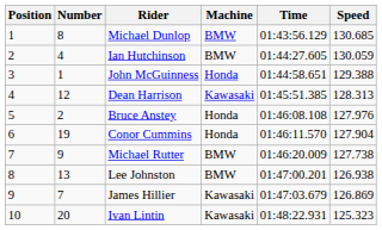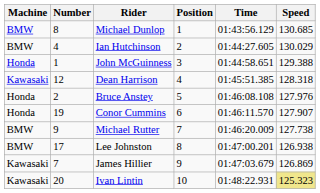 <table class="wikitable">
 <tr>
-<th>Position</th>
+<th>Machine</th>
 <th>Number</th>
 <th>Rider</th>
-<th>Machine</th>
+<th>Position</th>
 <th>Time</th>
 <th>Speed</th>
 </tr>
 <tr>
-<td>1</td>
+<td><a href='#'>BMW</a></td>
 <td>8</td>
 <td> <a href='#'>Michael Dunlop</a></td>
-<td><a href='#'>BMW</a></td>
+<td>1</td>
 <td>01:43:56.129</td>
 <td>130.685</td>
 </tr>
 <tr>
-<td>2</td>
+<td>BMW</td>
 <td>4</td>
 <td> <a href='#'>Ian Hutchinson</a></td>
-<td>BMW</td>
+<td>2</td>
 <td>01:44:27.605</td>
-<td>130.059</td>
+<td>130.029</td>
 </tr>
 <tr>
-<td>3</td>
+<td><a href='#'>Honda</a></td>
 <td>1</td>
 <td> <a href='#'>John McGuinness</a></td>
-<td><a href='#'>Honda</a></td>
+<td>3</td>
 <td>01:44:58.651</td>
 <td>129.388</td>
 </tr>
 <tr>
-<td>4</td>
+<td><a href='#'>Kawasaki</a></td>
 <td>12</td>
 <td> <a href='#'>Dean Harrison</a></td>
-<td><a href='#'>Kawasaki</a></td>
+<td>4</td>
 <td>01:45:51.385</td>
-<td>128.313</td>
+<td>128.318</td>
 </tr>
 <tr>
-<td>5</td>
+<td>Honda</td>
 <td>2</td>
 <td> <a href='#'>Bruce Anstey</a></td>
-<td>Honda</td>
+<td>5</td>
 <td>01:46:08.108</td>
 <td>127.976</td>
 </tr>
 <tr>
-<td>6</td>
+<td>Honda</td>
 <td>19</td>
 <td> <a href='#'>Conor Cummins</a></td>
-<td>Honda</td>
+<td>6</td>
 <td>01:46:11.570</td>
-<td>127.904</td>
+<td>127.907</td>
 </tr>
 <tr>
-<td>7</td>
+<td>BMW</td>
 <td>9</td>
 <td> <a href='#'>Michael Rutter</a></td>
-<td>BMW</td>
+<td>7</td>
 <td>01:46:20.009</td>
 <td>127.738</td>
 </tr>
 <tr>
+<td>BMW</td>
+<td>17</td>
+<td> Lee Johnston</td>
 <td>8</td>
-<td>13</td>
-<td> Lee Johnston</td>
-<td>BMW</td>
 <td>01:47:00.201</td>
 <td>126.938</td>
 </tr>
 <tr>
-<td>9</td>
+<td>Kawasaki</td>
 <td>7</td>
 <td> James Hillier</td>
-<td>Kawasaki</td>
+<td>9</td>
 <td>01:47:03.679</td>
 <td>126.869</td>
 </tr>
 <tr>
-<td>10</td>
+<td>Kawasaki</td>
 <td>20</td>
 <td> <a href='#'>Ivan Lintin</a></td>
-<td>Kawasaki</td>
+<td>10</td>
 <td>01:48:22.931</td>
-<td>125.323</td>
+<td style="background: khaki;">125.323</td>
 </tr>
 </table>
